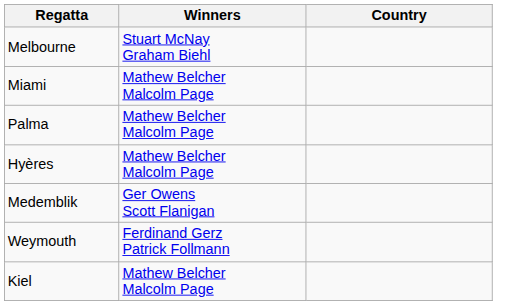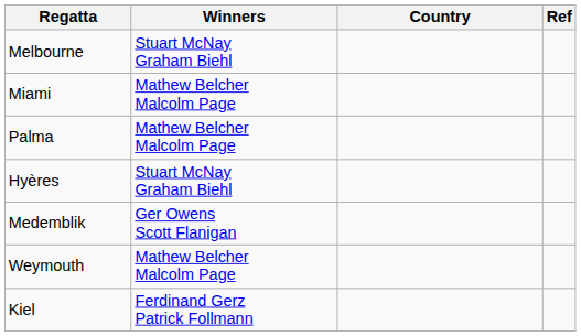 <table class="wikitable">
 <tr>
 <th width=120>Regatta</th>
 <th style="width:200px;">Winners</th>
 <th style="width:200px;">Country</th>
+<th>Ref</th>
 </tr>
 <tr>
 <td>Melbourne</td>
 <td><a href='#'>Stuart McNay</a><br><a href='#'>Graham Biehl</a></td>
+<td></td>
 <td></td>
 </tr>
 <tr>
 <td>Miami</td>
 <td><a href='#'>Mathew Belcher</a><br><a href='#'>Malcolm Page</a></td>
 <td></td>
+<td></td>
 </tr>
 <tr>
 <td>Palma</td>
 <td><a href='#'>Mathew Belcher</a><br><a href='#'>Malcolm Page</a></td>
 <td></td>
+<td></td>
 </tr>
 <tr>
 <td>Hyères</td>
-<td><a href='#'>Mathew Belcher</a><br><a href='#'>Malcolm Page</a></td>
+<td><a href='#'>Stuart McNay</a><br><a href='#'>Graham Biehl</a></td>
+<td></td>
 <td></td>
 </tr>
 <tr>
 <td>Medemblik</td>
 <td><a href='#'>Ger Owens</a><br><a href='#'>Scott Flanigan</a></td>
 <td></td>
+<td></td>
 </tr>
 <tr>
 <td>Weymouth</td>
-<td><a href='#'>Ferdinand Gerz</a><br><a href='#'>Patrick Follmann</a></td>
+<td><a href='#'>Mathew Belcher</a><br><a href='#'>Malcolm Page</a></td>
+<td></td>
 <td></td>
 </tr>
 <tr>
 <td>Kiel</td>
-<td><a href='#'>Mathew Belcher</a><br><a href='#'>Malcolm Page</a></td>
+<td><a href='#'>Ferdinand Gerz</a><br><a href='#'>Patrick Follmann</a></td>
+<td></td>
 <td></td>
 </tr>
 </table>
